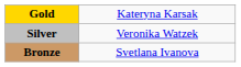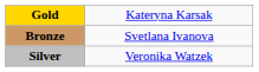 <table class="wikitable" style="text-align:center; " width="35%">
 <tr>
 <td bgcolor="gold"><strong>Gold</strong></td>
 <td><a href='#'>Kateryna Karsak</a><br>  <small><em></em></small></td>
 </tr>
 <tr>
+<td bgcolor="CC9966"><strong>Bronze</strong></td>
+<td><a href='#'>Svetlana Ivanova</a><br>  <small><em></em></small></td>
+</tr>
+<tr>
 <td bgcolor="silver"><strong>Silver</strong></td>
 <td><a href='#'>Veronika Watzek</a><br>  <small><em></em></small></td>
 </tr>
-<tr>
-<td bgcolor="CC9966"><strong>Bronze</strong></td>
-<td><a href='#'>Svetlana Ivanova</a><br>  <small><em></em></small></td>
-</tr>
 </table>
